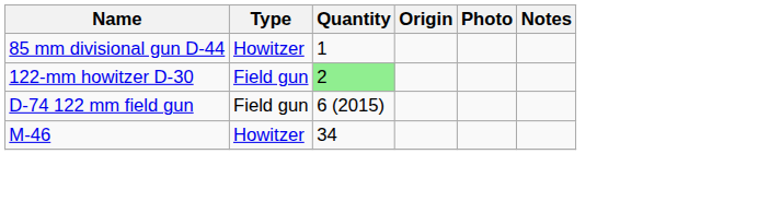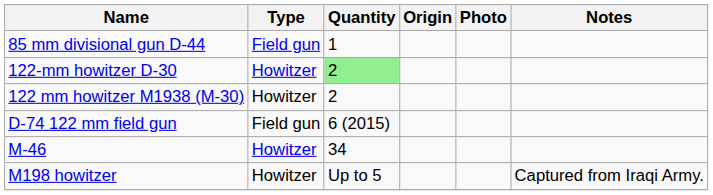 <table class="wikitable sortable" id="tableTempleWikiAl">
 <tr>
 <th>Name</th>
 <th>Type</th>
 <th>Quantity</th>
 <th>Origin</th>
 <th>Photo</th>
 <th>Notes</th>
 </tr>
 <tr>
 <td><a href='#'>85 mm divisional gun D-44</a></td>
-<td><a href='#'>Howitzer</a></td>
+<td><a href='#'>Field gun</a></td>
 <td>1</td>
 <td></td>
 <td></td>
 <td></td>
 </tr>
 <tr>
 <td><a href='#'>122-mm howitzer D-30</a></td>
-<td><a href='#'>Field gun</a></td>
+<td><a href='#'>Howitzer</a></td>
 <td style="background: lightgreen;">2</td>
+<td></td>
+<td></td>
+<td></td>
+</tr>
+<tr>
+<td><a href='#'>122 mm howitzer M1938 (M-30)</a></td>
+<td>Howitzer</td>
+<td>2</td>
 <td></td>
 <td></td>
 <td></td>
 </tr>
 <tr>
 <td><a href='#'>D-74 122 mm field gun</a></td>
 <td>Field gun</td>
 <td>6 (2015)</td>
 <td></td>
 <td></td>
 <td></td>
 </tr>
 <tr>
 <td><a href='#'>M-46</a></td>
 <td><a href='#'>Howitzer</a></td>
 <td>34</td>
 <td></td>
 <td></td>
 <td></td>
 </tr>
 <tr>
+<td><a href='#'>M198 howitzer</a></td>
+<td>Howitzer</td>
+<td>Up to 5</td>
+<td></td>
+<td></td>
+<td>Captured from Iraqi Army.</td>
+</tr>
+<tr>
 </tr>
 </table>
